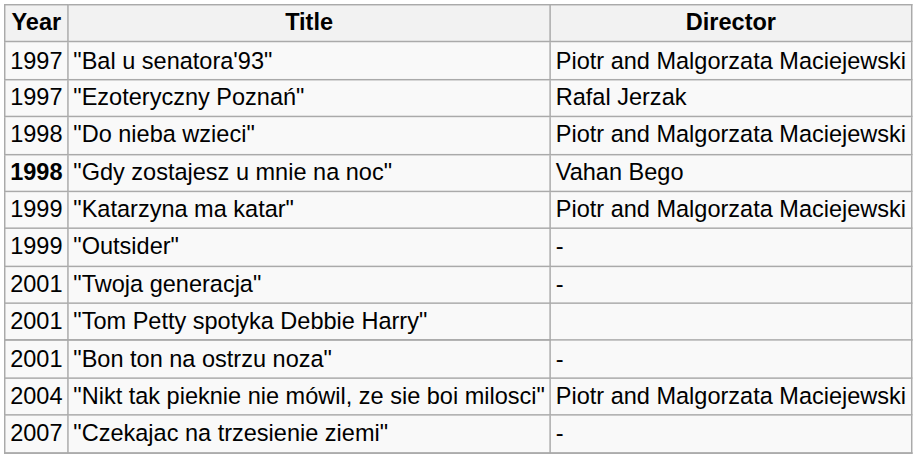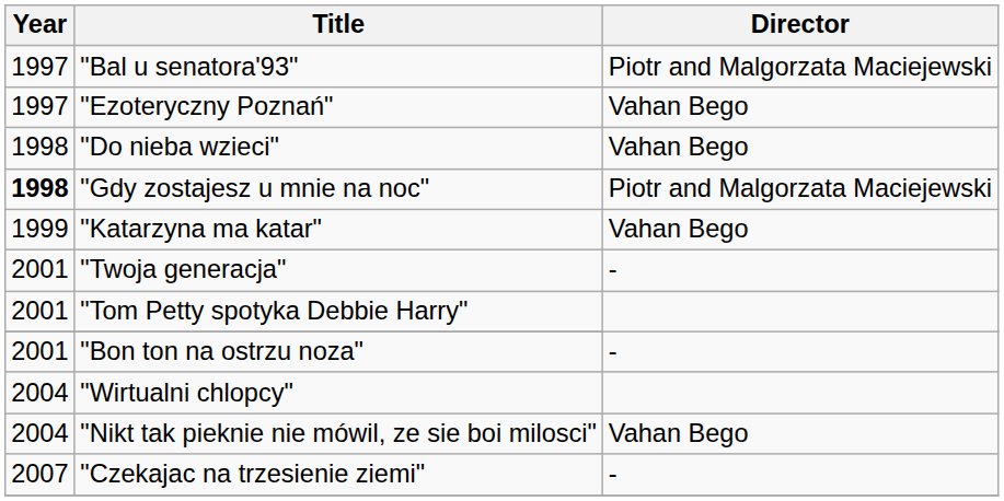 <table class="wikitable">
 <tr>
 <th>Year</th>
 <th>Title</th>
 <th>Director</th>
 </tr>
 <tr>
 <td>1997</td>
 <td>"Bal u senatora'93"</td>
 <td>Piotr and Malgorzata Maciejewski</td>
 </tr>
 <tr>
 <td>1997</td>
 <td>"Ezoteryczny Poznań"</td>
-<td>Rafal Jerzak</td>
+<td>Vahan Bego</td>
 </tr>
 <tr>
 <td>1998</td>
 <td>"Do nieba wzieci"</td>
-<td>Piotr and Malgorzata Maciejewski</td>
+<td>Vahan Bego</td>
 </tr>
 <tr>
 <td><strong>1998</strong></td>
 <td>"Gdy zostajesz u mnie na noc"</td>
-<td>Vahan Bego</td>
+<td>Piotr and Malgorzata Maciejewski</td>
 </tr>
 <tr>
 <td>1999</td>
 <td>"Katarzyna ma katar"</td>
-<td>Piotr and Malgorzata Maciejewski</td>
-</tr>
-<tr>
-<td>1999</td>
-<td>"Outsider"</td>
-<td>-</td>
+<td>Vahan Bego</td>
 </tr>
 <tr>
 <td>2001</td>
 <td>"Twoja generacja"</td>
 <td>-</td>
 </tr>
 <tr>
 <td>2001</td>
 <td>"Tom Petty spotyka Debbie Harry"</td>
 </tr>
 <tr>
 </tr>
 <tr>
 <td>2001</td>
 <td>"Bon ton na ostrzu noza"</td>
 <td>-</td>
 </tr>
 <tr>
 <td>2004</td>
+<td>"Wirtualni chlopcy"</td>
+<td></td>
+</tr>
+<tr>
+<td>2004</td>
 <td>"Nikt tak pieknie nie mówil, ze sie boi milosci"</td>
-<td>Piotr and Malgorzata Maciejewski</td>
+<td>Vahan Bego</td>
 </tr>
 <tr>
 <td>2007</td>
 <td>"Czekajac na trzesienie ziemi"</td>
 <td>-</td>
 </tr>
 <tr>
 </tr>
 </table>
